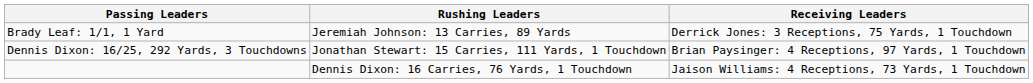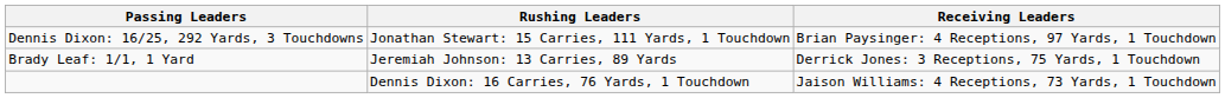 <table class="wikitable">
 <tr>
 <th>Passing Leaders</th>
 <th>Rushing Leaders</th>
 <th>Receiving Leaders</th>
 </tr>
 <tr>
+<td>Dennis Dixon: 16/25, 292 Yards, 3 Touchdowns</td>
+<td>Jonathan Stewart: 15 Carries, 111 Yards, 1 Touchdown</td>
+<td>Brian Paysinger: 4 Receptions, 97 Yards, 1 Touchdown</td>
+</tr>
+<tr>
 <td>Brady Leaf: 1/1, 1 Yard</td>
 <td>Jeremiah Johnson: 13 Carries, 89 Yards</td>
 <td>Derrick Jones: 3 Receptions, 75 Yards, 1 Touchdown</td>
-</tr>
-<tr>
-<td>Dennis Dixon: 16/25, 292 Yards, 3 Touchdowns</td>
-<td>Jonathan Stewart: 15 Carries, 111 Yards, 1 Touchdown</td>
-<td>Brian Paysinger: 4 Receptions, 97 Yards, 1 Touchdown</td>
 </tr>
 <tr>
 <td></td>
 <td>Dennis Dixon: 16 Carries, 76 Yards, 1 Touchdown</td>
 <td>Jaison Williams: 4 Receptions, 73 Yards, 1 Touchdown</td>
 </tr>
 </table>
